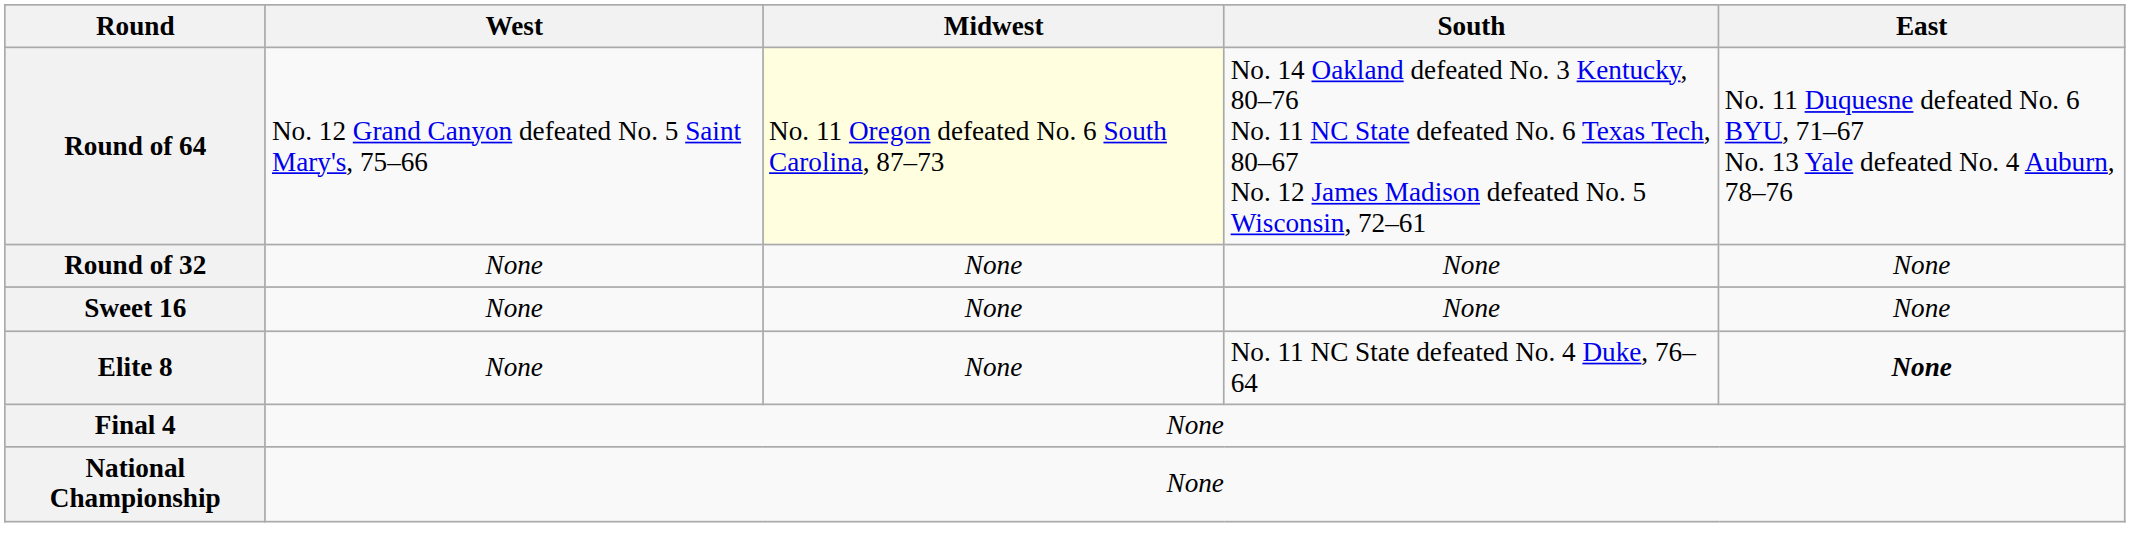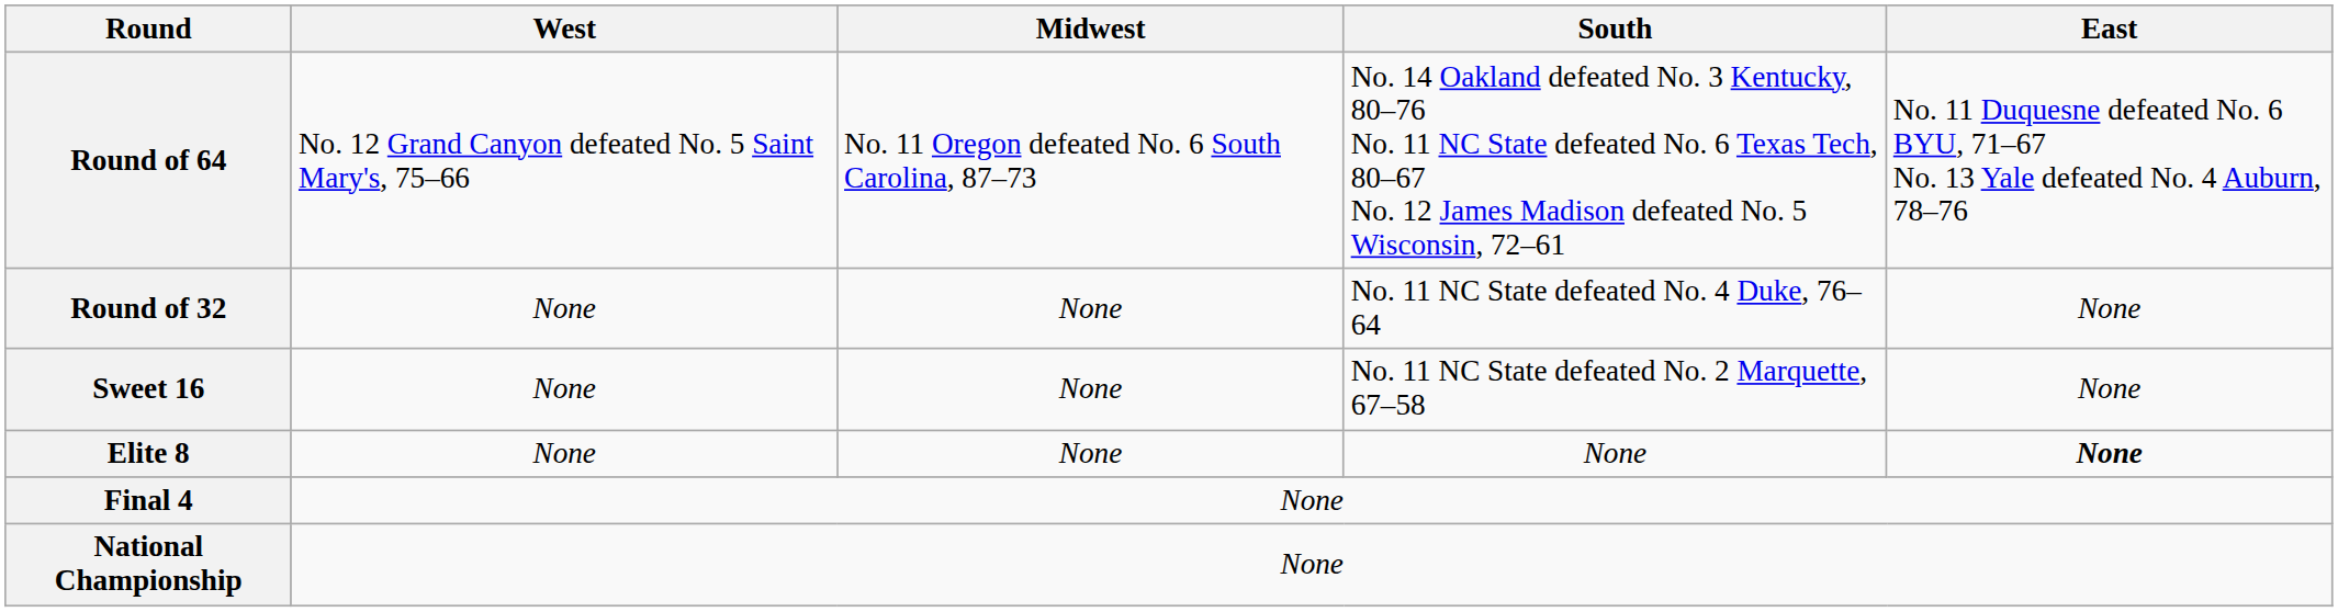 <table class="wikitable" style="text-align:left;">
 <tr>
 <th scope="col">Round</th>
 <th scope="col">West</th>
 <th scope="col">Midwest</th>
 <th scope="col">South</th>
 <th scope="col">East</th>
 </tr>
 <tr>
 <th scope="row">Round of 64</th>
 <td>No. 12 <a href='#'>Grand Canyon</a> defeated No. 5 <a href='#'>Saint Mary's</a>, 75–66</td>
-<td style="background: lightyellow;">No. 11 <a href='#'>Oregon</a> defeated No. 6 <a href='#'>South Carolina</a>, 87–73</td>
+<td>No. 11 <a href='#'>Oregon</a> defeated No. 6 <a href='#'>South Carolina</a>, 87–73</td>
 <td>No. 14 <a href='#'>Oakland</a> defeated No. 3 <a href='#'>Kentucky</a>, 80–76<br> No. 11 <a href='#'>NC State</a> defeated No. 6 <a href='#'>Texas Tech</a>, 80–67<br>No. 12 <a href='#'>James Madison</a> defeated No. 5 <a href='#'>Wisconsin</a>, 72–61</td>
 <td>No. 11 <a href='#'>Duquesne</a> defeated No. 6 <a href='#'>BYU</a>, 71–67<br>No. 13 <a href='#'>Yale</a> defeated No. 4 <a href='#'>Auburn</a>, 78–76</td>
 </tr>
 <tr align=center>
 <th scope="row">Round of 32</th>
 <td><em>None</em></td>
 <td><em>None</em></td>
-<td><em>None</em></td>
+<td align=left>No. 11 NC State defeated No. 4  <a href='#'>Duke</a>, 76–64</td>
 <td><em>None</em></td>
 </tr>
 <tr align=center>
 <th scope="row">Sweet 16</th>
 <td><em>None</em></td>
 <td><em>None</em></td>
-<td><em>None</em></td>
+<td align=left>No. 11 NC State defeated No. 2 <a href='#'>Marquette</a>, 67–58</td>
 <td><em>None</em></td>
 </tr>
 <tr align=center>
 <th scope="row">Elite 8</th>
 <td><em>None</em></td>
 <td><em>None</em></td>
-<td align=left>No. 11 NC State defeated No. 4  <a href='#'>Duke</a>, 76–64</td>
+<td><em>None</em></td>
 <td><strong><em>None</em></strong></td>
 </tr>
 <tr>
 <th scope="row">Final 4</th>
 <td colspan=4 align=center><em>None</em></td>
 </tr>
 <tr>
 <th scope="row">National Championship</th>
 <td colspan=4 align=center><em>None</em></td>
 </tr>
 </table>
